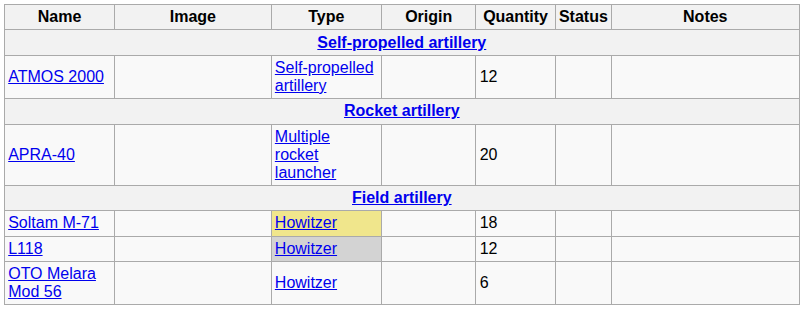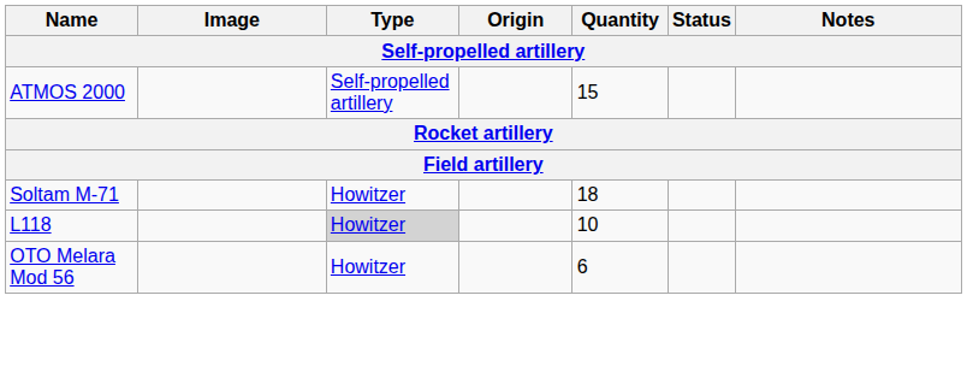 <table class="wikitable" style="width:90%;">
 <tr>
 <th width=14%>Name</th>
 <th width=20%>Image</th>
 <th width=14%>Type</th>
 <th width=12%>Origin</th>
 <th width=10%>Quantity</th>
 <th width=06%>Status</th>
 <th width=24%>Notes</th>
 </tr>
 <tr>
 <th colspan="7"><a href='#'>Self-propelled artillery</a></th>
 </tr>
 <tr>
 <td><a href='#'>ATMOS 2000</a></td>
 <td></td>
 <td><a href='#'>Self-propelled artillery</a></td>
 <td></td>
-<td>12</td>
+<td>15</td>
 <td></td>
 <td></td>
 </tr>
 <tr>
 <th colspan="7"><a href='#'>Rocket artillery</a></th>
 </tr>
 <tr>
-<td><a href='#'>APRA-40</a></td>
-<td></td>
-<td><a href='#'>Multiple rocket launcher</a></td>
-<td><br></td>
-<td>20</td>
-<td></td>
-<td></td>
-</tr>
-<tr>
 <th colspan="7"><a href='#'>Field artillery</a></th>
 </tr>
 <tr>
 <td><a href='#'>Soltam M-71</a></td>
 <td></td>
-<td style="background: khaki;"><a href='#'>Howitzer</a></td>
+<td><a href='#'>Howitzer</a></td>
 <td></td>
 <td>18</td>
 <td></td>
 <td></td>
 </tr>
 <tr>
 <td><a href='#'>L118</a></td>
 <td></td>
 <td style="background: lightgrey;"><a href='#'>Howitzer</a></td>
 <td></td>
-<td>12</td>
+<td>10</td>
 <td></td>
 <td></td>
 </tr>
 <tr>
 <td><a href='#'>OTO Melara Mod 56</a></td>
 <td></td>
 <td><a href='#'>Howitzer</a></td>
 <td></td>
 <td>6</td>
 <td></td>
 <td></td>
 </tr>
 </table>
